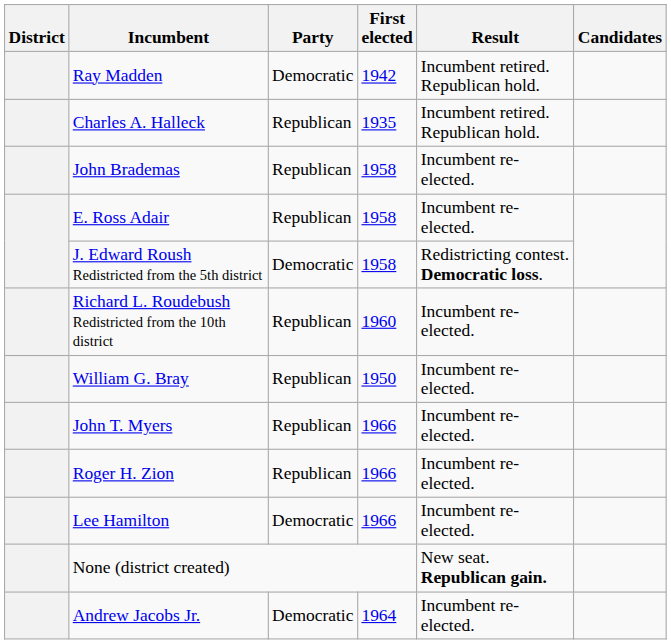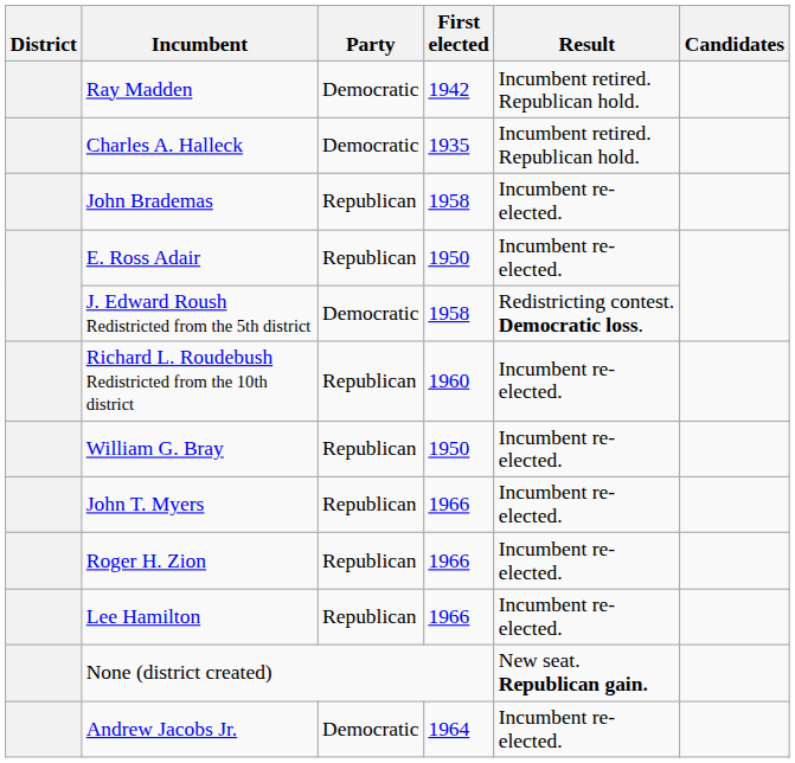 <table class=wikitable>
 <tr valign=bottom>
 <th>District</th>
 <th>Incumbent</th>
 <th>Party</th>
 <th>First<br>elected</th>
 <th>Result</th>
 <th>Candidates</th>
 </tr>
 <tr>
 <th></th>
 <td><a href='#'>Ray Madden</a></td>
 <td>Democratic</td>
 <td><a href='#'>1942</a></td>
 <td>Incumbent retired.<br>Republican hold.</td>
 <td nowrap></td>
 </tr>
 <tr>
 <th></th>
 <td><a href='#'>Charles A. Halleck</a></td>
-<td>Republican</td>
+<td>Democratic</td>
 <td><a href='#'>1935</a></td>
 <td>Incumbent retired.<br>Republican hold.</td>
 <td nowrap></td>
 </tr>
 <tr>
 <th></th>
 <td><a href='#'>John Brademas</a></td>
 <td>Republican</td>
 <td><a href='#'>1958</a></td>
 <td>Incumbent re-elected.</td>
 <td nowrap></td>
 </tr>
 <tr>
 <th rowspan=2></th>
 <td><a href='#'>E. Ross Adair</a></td>
 <td>Republican</td>
-<td><a href='#'>1958</a></td>
+<td><a href='#'>1950</a></td>
 <td>Incumbent re-elected.</td>
 <td rowspan=2 nowrap></td>
 </tr>
 <tr>
 <td><a href='#'>J. Edward Roush</a><br><small>Redistricted from the 5th district</small></td>
 <td>Democratic</td>
 <td><a href='#'>1958</a></td>
 <td>Redistricting contest.<br><strong>Democratic loss</strong>.</td>
 </tr>
 <tr>
 <th></th>
 <td><a href='#'>Richard L. Roudebush</a><br><small>Redistricted from the 10th district</small></td>
 <td>Republican</td>
 <td><a href='#'>1960</a></td>
 <td>Incumbent re-elected.</td>
 <td nowrap></td>
 </tr>
 <tr>
 <th></th>
 <td><a href='#'>William G. Bray</a></td>
 <td>Republican</td>
 <td><a href='#'>1950</a></td>
 <td>Incumbent re-elected.</td>
 <td nowrap></td>
 </tr>
 <tr>
 <th></th>
 <td><a href='#'>John T. Myers</a></td>
 <td>Republican</td>
 <td><a href='#'>1966</a></td>
 <td>Incumbent re-elected.</td>
 <td nowrap></td>
 </tr>
 <tr>
 <th></th>
 <td><a href='#'>Roger H. Zion</a></td>
 <td>Republican</td>
 <td><a href='#'>1966</a></td>
 <td>Incumbent re-elected.</td>
 <td nowrap></td>
 </tr>
 <tr>
 <th></th>
 <td><a href='#'>Lee Hamilton</a></td>
-<td>Democratic</td>
+<td>Republican</td>
 <td><a href='#'>1966</a></td>
 <td>Incumbent re-elected.</td>
 <td nowrap></td>
 </tr>
 <tr>
 <th></th>
 <td colspan=3>None (district created)</td>
 <td>New seat.<br><strong>Republican gain.</strong></td>
 <td nowrap></td>
 </tr>
 <tr>
 <th></th>
 <td><a href='#'>Andrew Jacobs Jr.</a></td>
 <td>Democratic</td>
 <td><a href='#'>1964</a></td>
 <td>Incumbent re-elected.</td>
 <td nowrap></td>
 </tr>
 </table>
